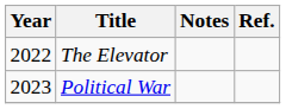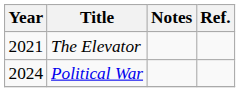 <table class="wikitable sortable">
 <tr>
 <th>Year</th>
 <th>Title</th>
 <th class="unsortable">Notes</th>
 <th class="unsortable">Ref.</th>
 </tr>
 <tr>
-<td>2022</td>
+<td>2021</td>
 <td><em>The Elevator</em></td>
 <td></td>
 <td></td>
 </tr>
 <tr>
-<td>2023</td>
+<td>2024</td>
 <td><em><a href='#'>Political War</a></em></td>
 <td></td>
 <td></td>
 </tr>
 <tr>
 </tr>
 </table>
